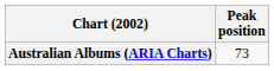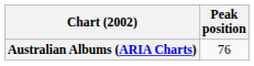 <table class="wikitable sortable plainrowheaders" style="text-align:center">
 <tr>
 <th scope="col">Chart (2002)</th>
 <th scope="col">Peak<br>position</th>
 </tr>
 <tr>
 <th scope="row">Australian Albums (<a href='#'>ARIA Charts</a>)</th>
-<td>73</td>
+<td>76</td>
 </tr>
 </table>
